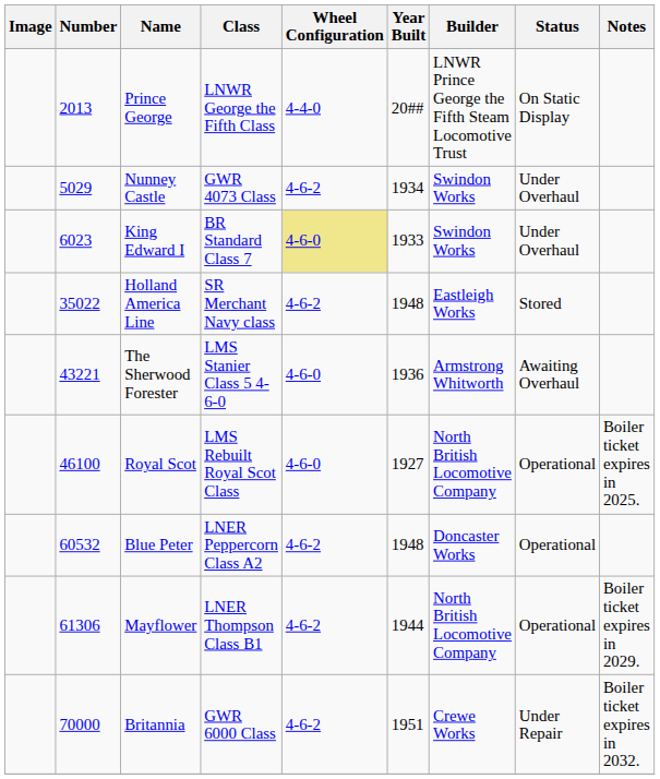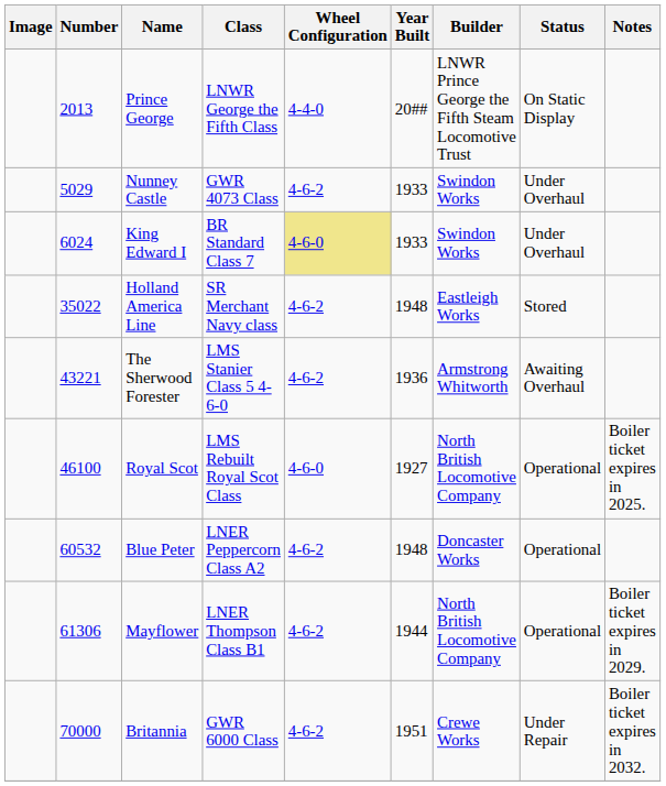 <table class="wikitable sortable">
 <tr>
 <th>Image</th>
 <th>Number</th>
 <th>Name</th>
 <th>Class</th>
 <th>Wheel Configuration</th>
 <th>Year Built</th>
 <th>Builder</th>
 <th>Status</th>
 <th>Notes</th>
 </tr>
 <tr>
 <td></td>
 <td><a href='#'>2013</a></td>
 <td><a href='#'>Prince George</a></td>
 <td><a href='#'>LNWR George the Fifth Class</a></td>
 <td><a href='#'>4-4-0</a></td>
 <td>20##</td>
 <td>LNWR Prince George the Fifth Steam Locomotive Trust</td>
 <td>On Static Display</td>
 <td></td>
 </tr>
 <tr>
 <td></td>
 <td><a href='#'>5029</a></td>
 <td><a href='#'>Nunney Castle</a></td>
 <td><a href='#'>GWR 4073 Class</a></td>
 <td><a href='#'>4-6-2</a></td>
-<td>1934</td>
+<td>1933</td>
 <td><a href='#'>Swindon Works</a></td>
 <td>Under Overhaul</td>
 <td></td>
 </tr>
 <tr>
 <td></td>
-<td><a href='#'>6023</a></td>
+<td><a href='#'>6024</a></td>
 <td><a href='#'>King Edward I</a></td>
 <td><a href='#'>BR Standard Class 7</a></td>
 <td style="background: khaki;"><a href='#'>4-6-0</a></td>
 <td>1933</td>
 <td><a href='#'>Swindon Works</a></td>
 <td>Under Overhaul </td>
 <td></td>
 </tr>
 <tr>
 <td></td>
 <td><a href='#'>35022</a></td>
 <td><a href='#'>Holland America Line</a></td>
 <td><a href='#'>SR Merchant Navy class</a></td>
 <td><a href='#'>4-6-2</a></td>
 <td>1948</td>
 <td><a href='#'>Eastleigh Works</a></td>
 <td>Stored</td>
 <td></td>
 </tr>
 <tr>
 <td></td>
 <td><a href='#'>43221</a></td>
 <td>The Sherwood Forester</td>
 <td><a href='#'>LMS Stanier Class 5 4-6-0</a></td>
-<td><a href='#'>4-6-0</a></td>
+<td><a href='#'>4-6-2</a></td>
 <td>1936</td>
 <td><a href='#'>Armstrong Whitworth</a></td>
 <td>Awaiting Overhaul</td>
 <td></td>
 </tr>
 <tr>
 <td></td>
 <td><a href='#'>46100</a></td>
 <td><a href='#'>Royal Scot</a></td>
 <td><a href='#'>LMS Rebuilt Royal Scot Class</a></td>
 <td><a href='#'>4-6-0</a></td>
 <td>1927</td>
 <td><a href='#'>North British Locomotive Company</a></td>
 <td>Operational</td>
 <td>Boiler ticket expires in 2025.</td>
 </tr>
 <tr>
 <td></td>
 <td><a href='#'>60532</a></td>
 <td><a href='#'>Blue Peter</a></td>
 <td><a href='#'>LNER Peppercorn Class A2</a></td>
 <td><a href='#'>4-6-2</a></td>
 <td>1948</td>
 <td><a href='#'>Doncaster Works</a></td>
 <td>Operational</td>
 <td></td>
 </tr>
 <tr>
 <td></td>
 <td><a href='#'>61306</a></td>
 <td><a href='#'>Mayflower</a></td>
 <td><a href='#'>LNER Thompson Class B1</a></td>
 <td><a href='#'>4-6-2</a></td>
 <td>1944</td>
 <td><a href='#'>North British Locomotive Company</a></td>
 <td>Operational</td>
 <td>Boiler ticket expires in 2029.</td>
 </tr>
 <tr>
 <td></td>
 <td><a href='#'>70000</a></td>
 <td><a href='#'>Britannia</a></td>
 <td><a href='#'>GWR 6000 Class</a></td>
 <td><a href='#'>4-6-2</a></td>
 <td>1951</td>
 <td><a href='#'>Crewe Works</a></td>
 <td>Under Repair</td>
 <td>Boiler ticket expires in 2032.</td>
 </tr>
 <tr>
 </tr>
 </table>
